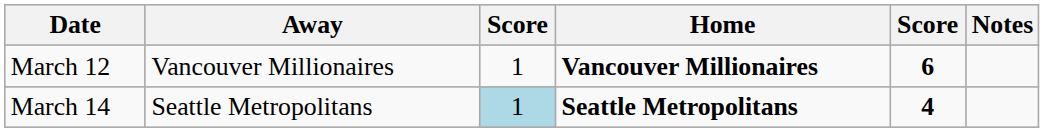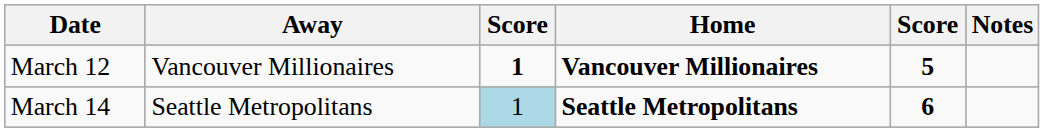 <table class="wikitable">
 <tr>
 <th width="80">Date</th>
 <th width="200">Away</th>
 <th width="40">Score</th>
 <th width="200">Home</th>
 <th width="40">Score</th>
 <th>Notes</th>
 </tr>
 <tr>
 <td>March 12</td>
 <td>Vancouver Millionaires</td>
-<td align=center>1</td>
+<td align=center><strong>1</strong></td>
 <td><strong>Vancouver Millionaires</strong></td>
-<td align=center><strong>6</strong></td>
+<td align=center><strong>5</strong></td>
 <td></td>
 </tr>
 <tr>
 <td>March 14</td>
 <td>Seattle Metropolitans</td>
 <td align=center style="background: lightblue;">1</td>
 <td><strong>Seattle Metropolitans</strong></td>
-<td align=center><strong>4</strong></td>
+<td align=center><strong>6</strong></td>
 <td></td>
 </tr>
 </table>
